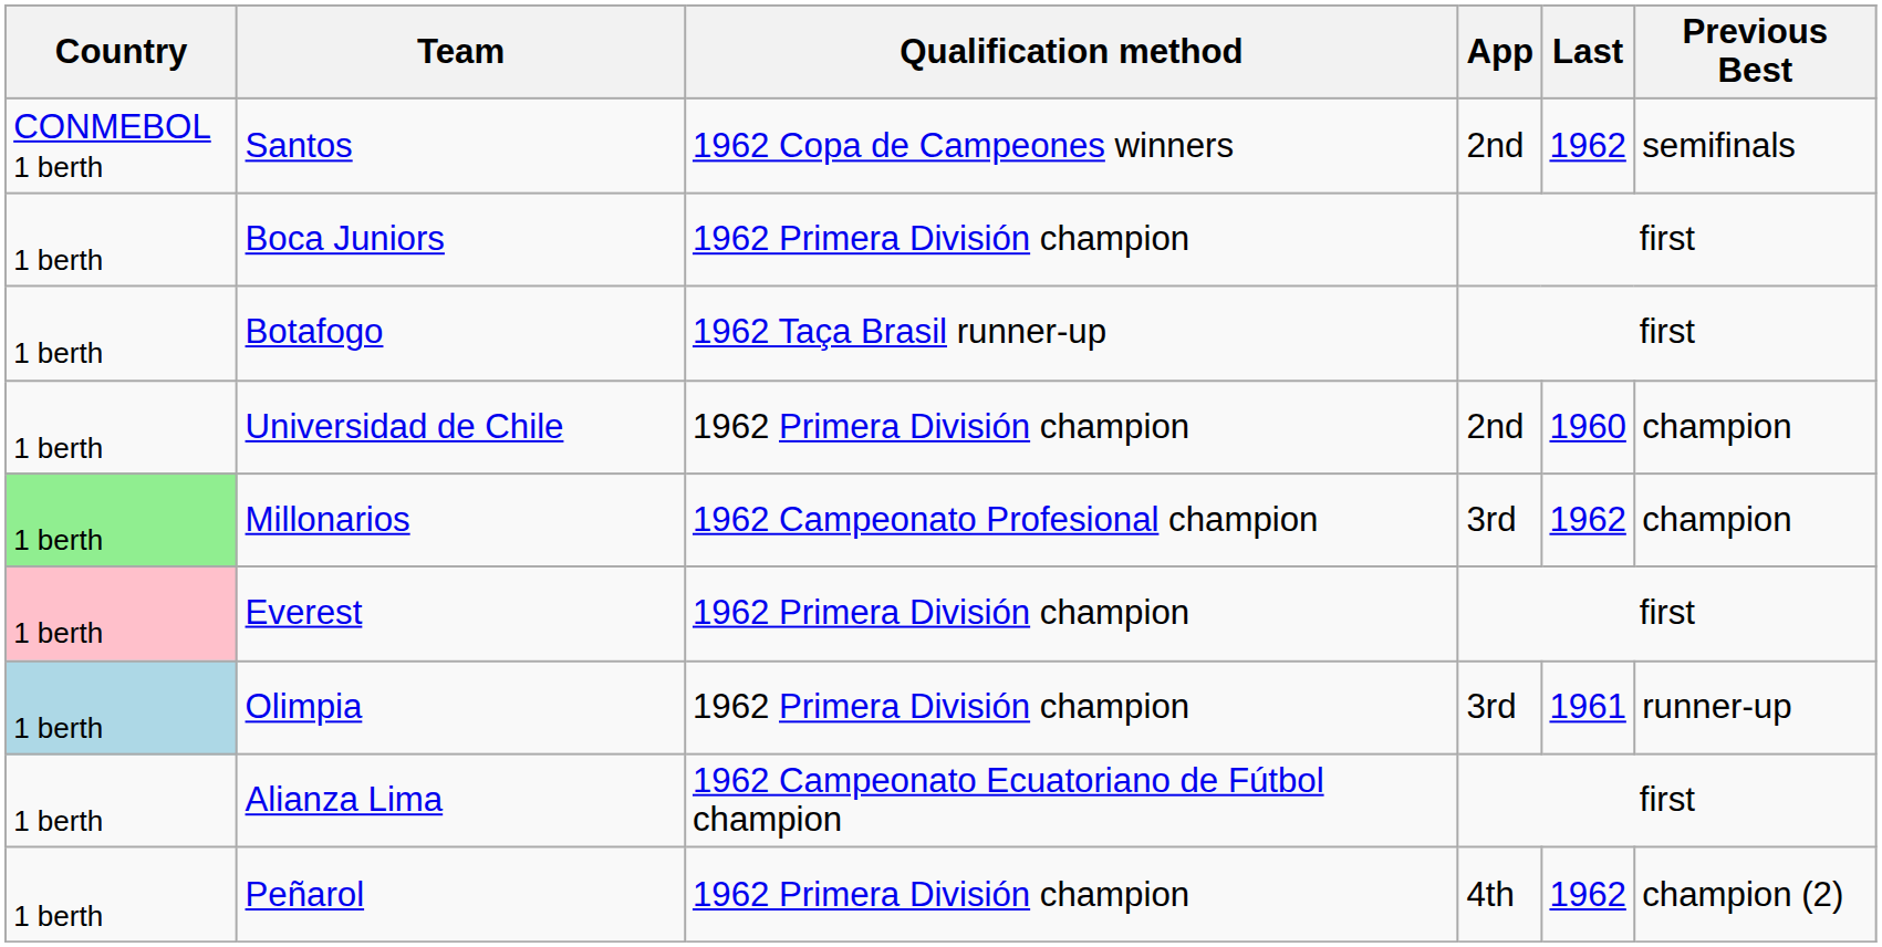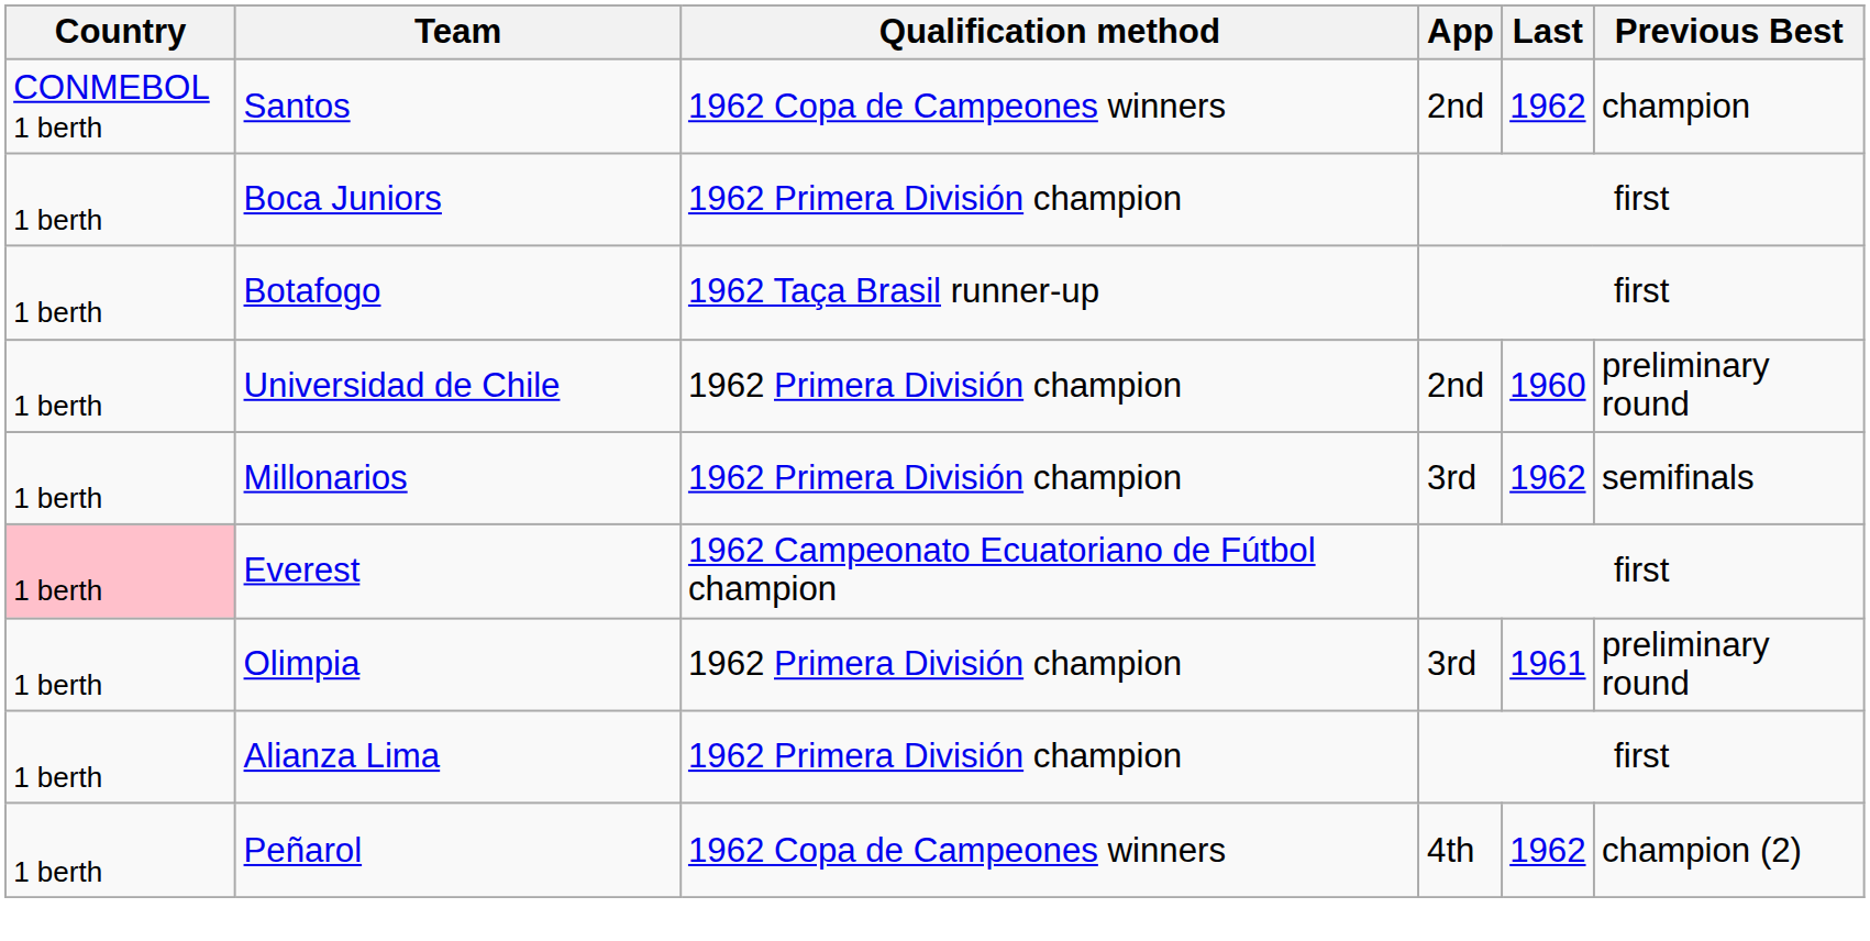 <table class="wikitable">
 <tr>
 <th width=100>Country</th>
 <th width=200>Team</th>
 <th>Qualification method</th>
 <th>App</th>
 <th>Last</th>
 <th>Previous Best</th>
 </tr>
 <tr>
 <td><a href='#'>CONMEBOL</a><br><small>1 berth</small></td>
 <td><a href='#'>Santos</a></td>
 <td><a href='#'>1962 Copa de Campeones</a> winners</td>
 <td>2nd</td>
 <td><a href='#'>1962</a></td>
-<td>semifinals</td>
+<td>champion</td>
 </tr>
 <tr>
 <td><br><small>1 berth</small></td>
 <td><a href='#'>Boca Juniors</a></td>
 <td><a href='#'>1962 Primera División</a> champion</td>
 <td colspan=3 align=center>first</td>
 </tr>
 <tr>
 <td><br><small>1 berth</small></td>
 <td><a href='#'>Botafogo</a></td>
 <td><a href='#'>1962 Taça Brasil</a> runner-up</td>
 <td colspan=3 align=center>first</td>
 </tr>
 <tr>
 <td><br><small>1 berth</small></td>
 <td><a href='#'>Universidad de Chile</a></td>
 <td>1962 <a href='#'>Primera División</a> champion</td>
 <td>2nd</td>
 <td><a href='#'>1960</a></td>
-<td>champion</td>
+<td>preliminary round</td>
 </tr>
 <tr>
-<td style="background: lightgreen;"><br><small>1 berth</small></td>
+<td><br><small>1 berth</small></td>
 <td><a href='#'>Millonarios</a></td>
-<td><a href='#'>1962 Campeonato Profesional</a> champion</td>
+<td><a href='#'>1962 Primera División</a> champion</td>
 <td>3rd</td>
 <td><a href='#'>1962</a></td>
-<td>champion</td>
+<td>semifinals</td>
 </tr>
 <tr>
 <td style="background: pink;"><br><small>1 berth</small></td>
 <td><a href='#'>Everest</a></td>
-<td><a href='#'>1962 Primera División</a> champion</td>
-<td colspan=3 align=center>first</td>
-</tr>
-<tr>
-<td style="background: lightblue;"><br><small>1 berth</small></td>
-<td><a href='#'>Olimpia</a></td>
-<td>1962 <a href='#'>Primera División</a> champion</td>
-<td>3rd</td>
-<td><a href='#'>1961</a></td>
-<td>runner-up</td>
-</tr>
-<tr>
-<td><br><small>1 berth</small></td>
-<td><a href='#'>Alianza Lima</a></td>
 <td><a href='#'>1962 Campeonato Ecuatoriano de Fútbol</a> champion</td>
 <td colspan=3 align=center>first</td>
 </tr>
 <tr>
 <td><br><small>1 berth</small></td>
+<td><a href='#'>Olimpia</a></td>
+<td>1962 <a href='#'>Primera División</a> champion</td>
+<td>3rd</td>
+<td><a href='#'>1961</a></td>
+<td>preliminary round</td>
+</tr>
+<tr>
+<td><br><small>1 berth</small></td>
+<td><a href='#'>Alianza Lima</a></td>
+<td><a href='#'>1962 Primera División</a> champion</td>
+<td colspan=3 align=center>first</td>
+</tr>
+<tr>
+<td><br><small>1 berth</small></td>
 <td><a href='#'>Peñarol</a></td>
-<td><a href='#'>1962 Primera División</a> champion</td>
+<td><a href='#'>1962 Copa de Campeones</a> winners</td>
 <td>4th</td>
 <td><a href='#'>1962</a></td>
 <td>champion (2)</td>
 </tr>
 </table>
